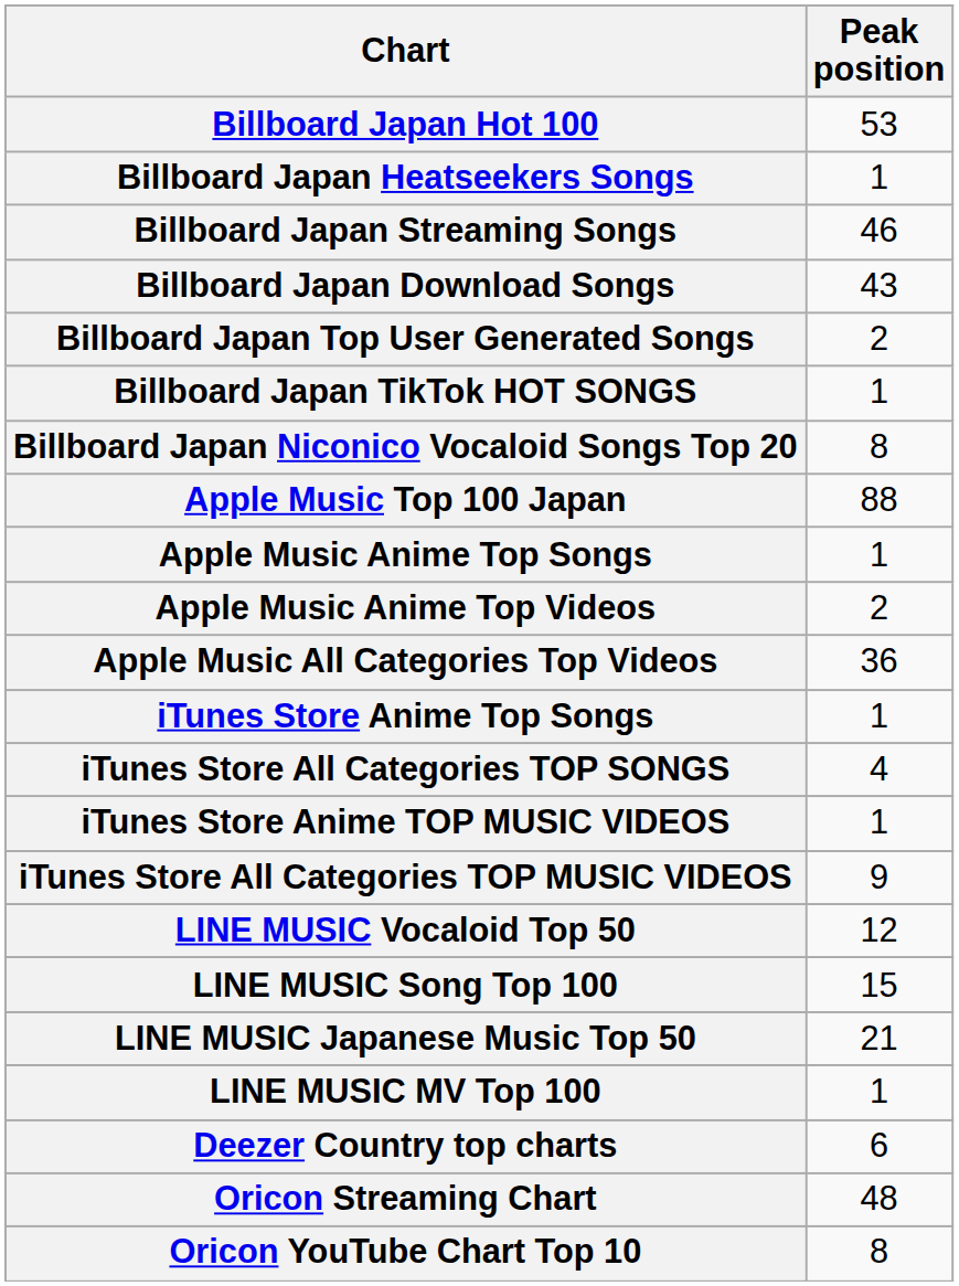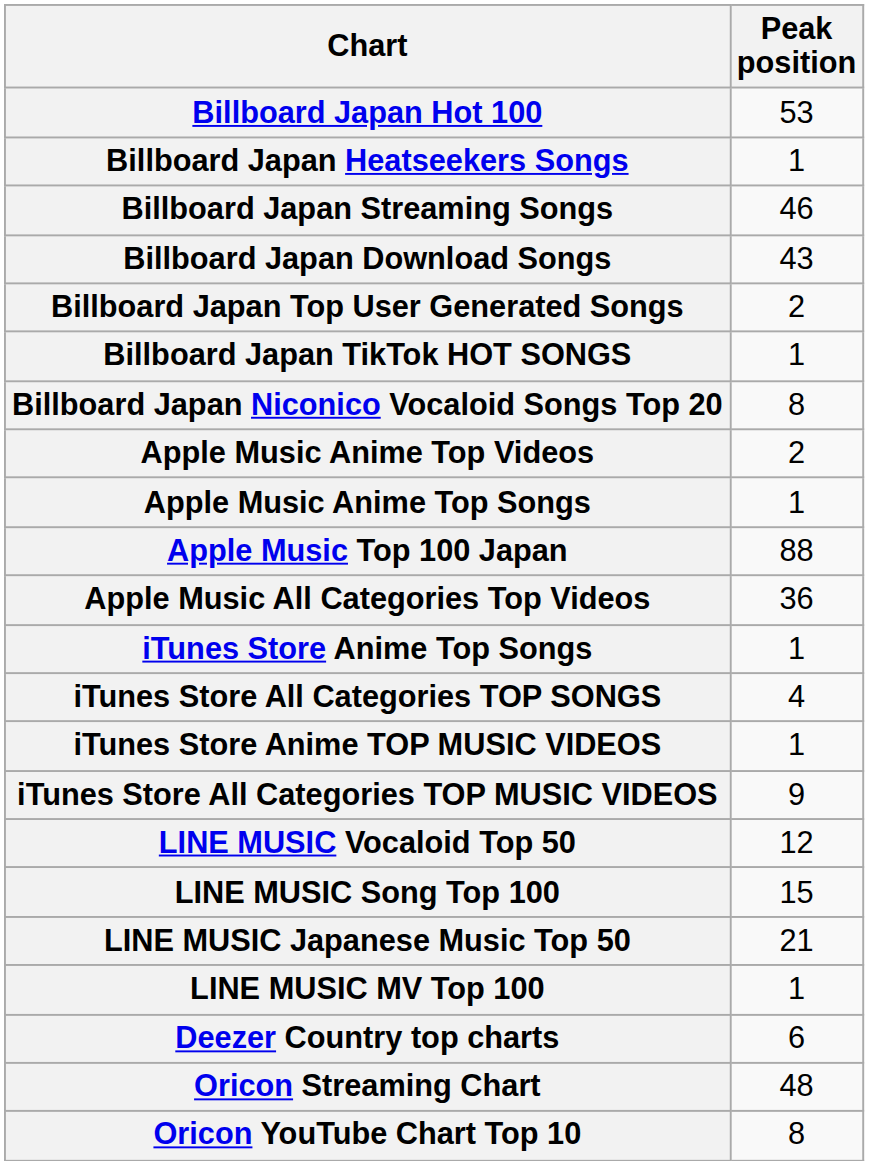 <table class="wikitable sortable plainrowheaders" style="text-align:center">
 <tr>
 <th scope="col">Chart</th>
 <th scope="col">Peak<br>position</th>
 </tr>
 <tr>
 <th scope="row"><a href='#'>Billboard Japan Hot 100</a></th>
 <td>53</td>
 </tr>
 <tr>
 <th scope="row">Billboard Japan <a href='#'>Heatseekers Songs</a></th>
 <td>1</td>
 </tr>
 <tr>
 <th scope="row">Billboard Japan Streaming Songs</th>
 <td>46</td>
 </tr>
 <tr>
 <th scope="row">Billboard Japan Download Songs</th>
 <td>43</td>
 </tr>
 <tr>
 <th scope="row">Billboard Japan Top User Generated Songs</th>
 <td>2</td>
 </tr>
 <tr>
 <th scope="row">Billboard Japan TikTok HOT SONGS</th>
 <td>1</td>
 </tr>
 <tr>
 <th scope="row">Billboard Japan <a href='#'>Niconico</a> Vocaloid Songs Top 20</th>
 <td>8</td>
 </tr>
 <tr>
-<th scope="row"><a href='#'>Apple Music</a> Top 100 Japan</th>
-<td>88</td>
+<th scope="row">Apple Music Anime Top Videos</th>
+<td>2</td>
 </tr>
 <tr>
 <th scope="row">Apple Music Anime Top Songs</th>
 <td>1</td>
 </tr>
 <tr>
-<th scope="row">Apple Music Anime Top Videos</th>
-<td>2</td>
+<th scope="row"><a href='#'>Apple Music</a> Top 100 Japan</th>
+<td>88</td>
 </tr>
 <tr>
 <th scope="row">Apple Music All Categories Top Videos</th>
 <td>36</td>
 </tr>
 <tr>
 <th scope="row"><a href='#'>iTunes Store</a> Anime Top Songs</th>
 <td>1</td>
 </tr>
 <tr>
 <th scope="row">iTunes Store All Categories TOP SONGS</th>
 <td>4</td>
 </tr>
 <tr>
 <th scope="row">iTunes Store Anime TOP MUSIC VIDEOS</th>
 <td>1</td>
 </tr>
 <tr>
 <th scope="row">iTunes Store All Categories TOP MUSIC VIDEOS</th>
 <td>9</td>
 </tr>
 <tr>
 <th scope="row"><a href='#'>LINE MUSIC</a> Vocaloid Top 50</th>
 <td>12</td>
 </tr>
 <tr>
 <th scope="row">LINE MUSIC Song Top 100</th>
 <td>15</td>
 </tr>
 <tr>
 <th scope="row">LINE MUSIC Japanese Music Top 50</th>
 <td>21</td>
 </tr>
 <tr>
 <th scope="row">LINE MUSIC MV Top 100</th>
 <td>1</td>
 </tr>
 <tr>
 <th scope="row"><a href='#'>Deezer</a> Country top charts</th>
 <td>6</td>
 </tr>
 <tr>
 <th scope="row"><a href='#'>Oricon</a> Streaming Chart</th>
 <td>48</td>
 </tr>
 <tr>
 <th scope="row"><a href='#'>Oricon</a> YouTube Chart Top 10</th>
 <td>8</td>
 </tr>
 </table>
